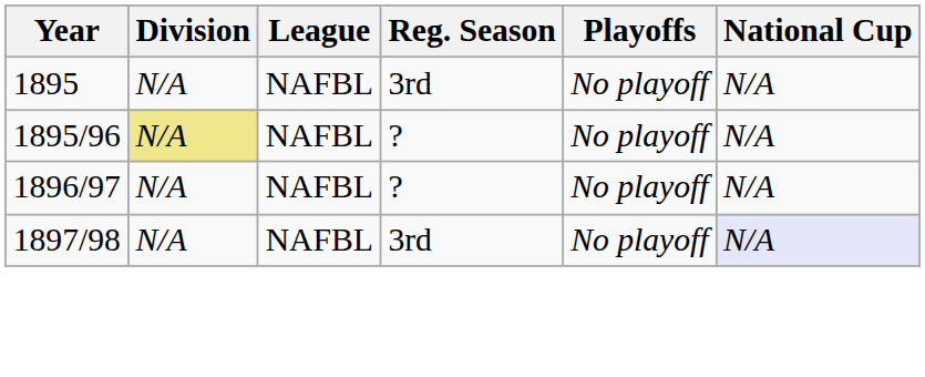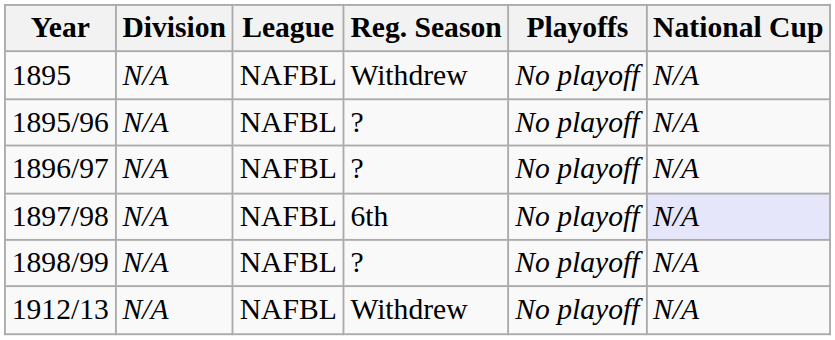 <table class="wikitable">
 <tr>
 <th>Year</th>
 <th>Division</th>
 <th>League</th>
 <th>Reg. Season</th>
 <th>Playoffs</th>
 <th>National Cup</th>
 </tr>
 <tr>
 <td>1895</td>
 <td><em>N/A</em></td>
 <td>NAFBL</td>
-<td>3rd</td>
+<td>Withdrew</td>
 <td><em>No playoff</em></td>
 <td><em>N/A</em></td>
 </tr>
 <tr>
 <td>1895/96</td>
-<td style="background: khaki;"><em>N/A</em></td>
+<td><em>N/A</em></td>
 <td>NAFBL</td>
 <td>?</td>
 <td><em>No playoff</em></td>
 <td><em>N/A</em></td>
 </tr>
 <tr>
 <td>1896/97</td>
 <td><em>N/A</em></td>
 <td>NAFBL</td>
 <td>?</td>
 <td><em>No playoff</em></td>
 <td><em>N/A</em></td>
 </tr>
 <tr>
 <td>1897/98</td>
 <td><em>N/A</em></td>
 <td>NAFBL</td>
-<td>3rd</td>
+<td>6th</td>
 <td><em>No playoff</em></td>
 <td style="background: lavender;"><em>N/A</em></td>
 </tr>
+<tr>
+<td>1898/99</td>
+<td><em>N/A</em></td>
+<td>NAFBL</td>
+<td>?</td>
+<td><em>No playoff</em></td>
+<td><em>N/A</em></td>
+</tr>
+<tr>
+<td>1912/13</td>
+<td><em>N/A</em></td>
+<td>NAFBL</td>
+<td>Withdrew</td>
+<td><em>No playoff</em></td>
+<td><em>N/A</em></td>
+</tr>
 </table>
